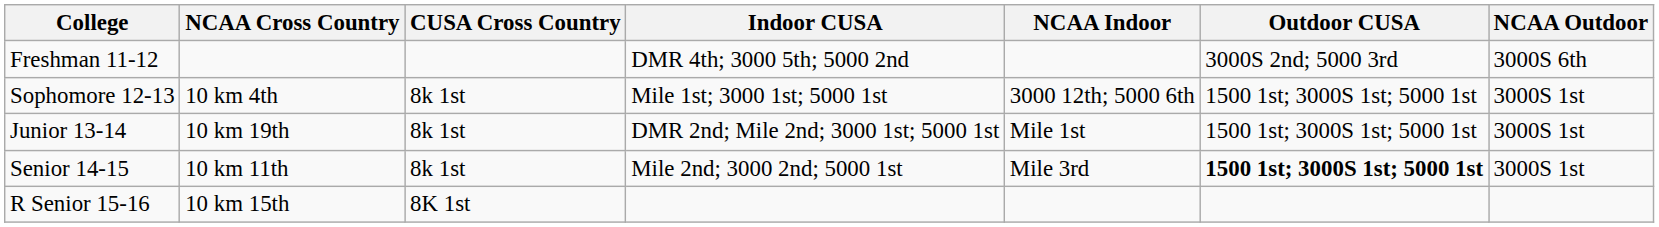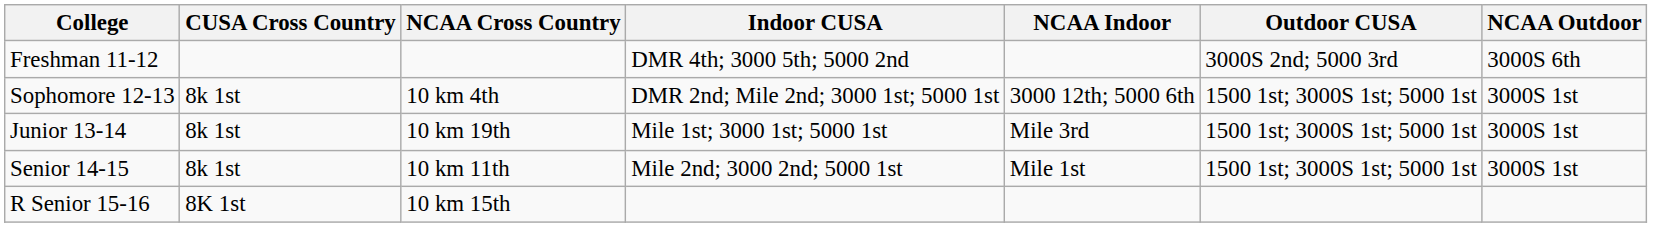 <table class="wikitable sortable">
 <tr>
 <th>College</th>
+<th>CUSA Cross Country</th>
 <th>NCAA Cross Country</th>
-<th>CUSA Cross Country</th>
 <th>Indoor CUSA</th>
 <th>NCAA Indoor</th>
 <th>Outdoor CUSA</th>
 <th>NCAA Outdoor</th>
 </tr>
 <tr>
 <td>Freshman 11-12</td>
 <td></td>
 <td></td>
 <td>DMR 4th; 3000 5th; 5000 2nd</td>
 <td></td>
 <td>3000S 2nd; 5000 3rd</td>
 <td>3000S 6th</td>
 </tr>
 <tr>
 <td>Sophomore 12-13</td>
+<td>8k 1st</td>
 <td>10 km 4th</td>
-<td>8k 1st</td>
-<td>Mile 1st; 3000 1st; 5000 1st</td>
+<td>DMR 2nd; Mile 2nd; 3000 1st; 5000 1st</td>
 <td>3000 12th; 5000 6th</td>
 <td>1500 1st; 3000S 1st; 5000 1st</td>
 <td>3000S 1st</td>
 </tr>
 <tr>
 <td>Junior 13-14</td>
+<td>8k 1st</td>
 <td>10 km 19th</td>
+<td>Mile 1st; 3000 1st; 5000 1st</td>
+<td>Mile 3rd</td>
+<td>1500 1st; 3000S 1st; 5000 1st</td>
+<td>3000S 1st</td>
+</tr>
+<tr>
+<td>Senior 14-15</td>
 <td>8k 1st</td>
-<td>DMR 2nd; Mile 2nd; 3000 1st; 5000 1st</td>
+<td>10 km 11th</td>
+<td>Mile 2nd; 3000 2nd; 5000 1st</td>
 <td>Mile 1st</td>
 <td>1500 1st; 3000S 1st; 5000 1st</td>
 <td>3000S 1st</td>
 </tr>
 <tr>
-<td>Senior 14-15</td>
-<td>10 km 11th</td>
-<td>8k 1st</td>
-<td>Mile 2nd; 3000 2nd; 5000 1st</td>
-<td>Mile 3rd</td>
-<td><strong>1500 1st; 3000S 1st; 5000 1st</strong></td>
-<td>3000S 1st</td>
-</tr>
-<tr>
 <td>R Senior 15-16</td>
+<td>8K 1st</td>
 <td>10 km 15th</td>
-<td>8K 1st</td>
 <td></td>
 <td></td>
 <td></td>
 <td></td>
 </tr>
 </table>
